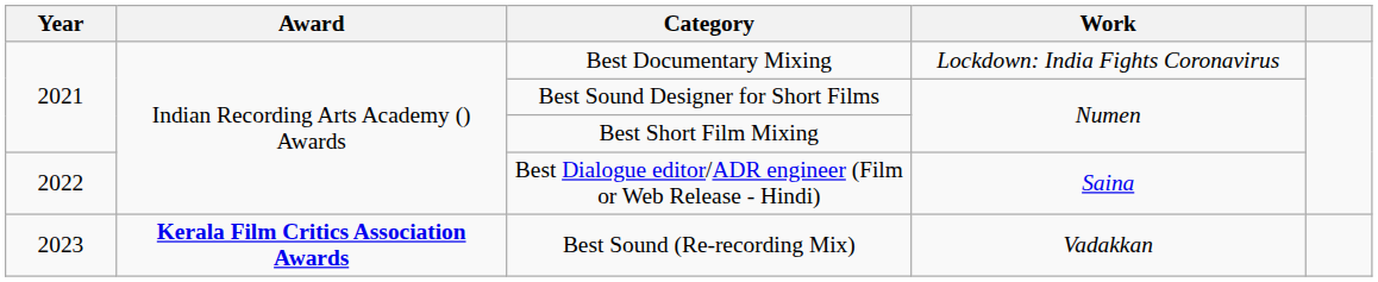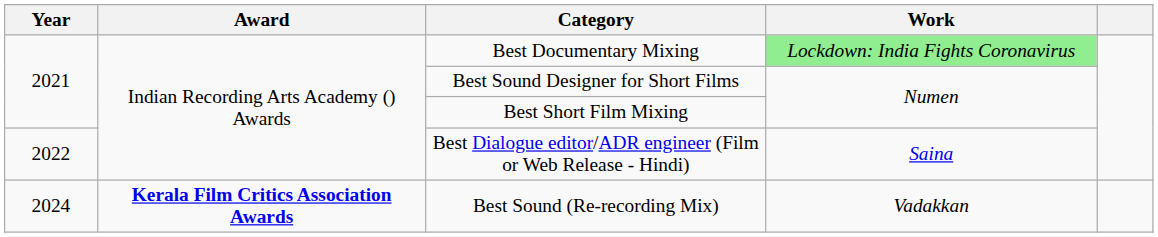 <table class="wikitable plainrowheaders" style="width:60%; text-align: center;">
 <tr>
 <th scope="col" style="width:1%;">Year</th>
 <th scope="col" style="width:5%;">Award</th>
 <th scope="col" style="width:5%;">Category</th>
 <th scope="col" style="width:5%;">Work</th>
 <th scope="col" style="width:1%;"></th>
 </tr>
 <tr>
 <td rowspan="3">2021</td>
 <td rowspan="4">Indian Recording Arts Academy () Awards</td>
 <td>Best Documentary Mixing</td>
-<td><em>Lockdown: India Fights Coronavirus</em></td>
+<td style="background: lightgreen;"><em>Lockdown: India Fights Coronavirus</em></td>
 <td rowspan="4"></td>
 </tr>
 <tr>
 <td>Best Sound Designer for Short Films</td>
 <td rowspan="2"><em>Numen</em></td>
 </tr>
 <tr>
 <td>Best Short Film Mixing</td>
 </tr>
 <tr>
 <td>2022</td>
 <td>Best <a href='#'>Dialogue editor</a>/<a href='#'>ADR engineer</a> (Film or Web Release - Hindi)</td>
 <td><em><a href='#'>Saina</a></em></td>
 </tr>
 <tr>
-<td>2023</td>
+<td>2024</td>
 <td><strong><a href='#'>Kerala Film Critics Association Awards</a></strong></td>
 <td>Best Sound (Re-recording Mix)</td>
 <td><em>Vadakkan</em></td>
 <td></td>
 </tr>
 </table>
